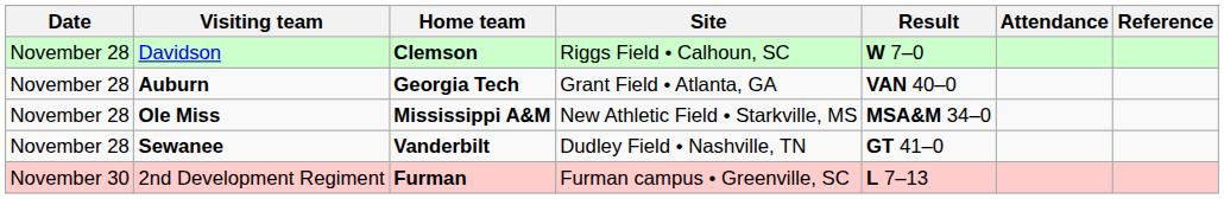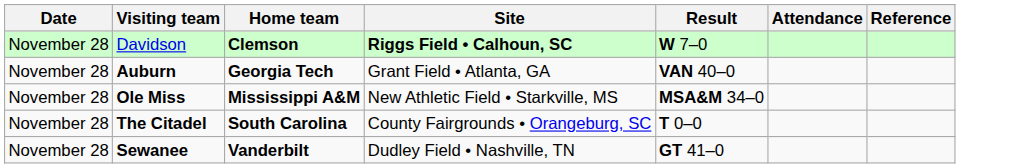 <table class="wikitable" style="font-size:95%;">
 <tr>
 <th>Date</th>
 <th>Visiting team</th>
 <th>Home team</th>
 <th>Site</th>
 <th>Result</th>
 <th>Attendance</th>
 <th class="unsortable">Reference</th>
 </tr>
 <tr bgcolor=ccffcc>
 <td>November 28</td>
 <td><a href='#'>Davidson</a></td>
 <td><strong>Clemson</strong></td>
-<td>Riggs Field • Calhoun, SC</td>
+<td><strong>Riggs Field • Calhoun, SC</strong></td>
 <td><strong>W</strong> 7–0</td>
 <td></td>
 <td></td>
 </tr>
 <tr bgcolor=>
 <td>November 28</td>
 <td><strong>Auburn</strong></td>
 <td><strong>Georgia Tech</strong></td>
 <td>Grant Field • Atlanta, GA</td>
 <td><strong>VAN</strong> 40–0</td>
 <td></td>
 <td></td>
 </tr>
 <tr bgcolor=>
 <td>November 28</td>
 <td><strong>Ole Miss</strong></td>
 <td><strong>Mississippi A&M</strong></td>
 <td>New Athletic Field • Starkville, MS</td>
 <td><strong>MSA&M</strong> 34–0</td>
 <td></td>
 <td></td>
 </tr>
 <tr bgcolor=>
 <td>November 28</td>
+<td><strong>The Citadel</strong></td>
+<td><strong>South Carolina</strong></td>
+<td>County Fairgrounds • <a href='#'>Orangeburg, SC</a></td>
+<td><strong>T</strong> 0–0</td>
+<td></td>
+<td></td>
+</tr>
+<tr bgcolor=>
+<td>November 28</td>
 <td><strong>Sewanee</strong></td>
 <td><strong>Vanderbilt</strong></td>
 <td>Dudley Field • Nashville, TN</td>
 <td><strong>GT</strong> 41–0</td>
 <td></td>
 <td></td>
 </tr>
-<tr bgcolor=ffcccc>
-<td>November 30</td>
-<td>2nd Development Regiment</td>
-<td><strong>Furman</strong></td>
-<td>Furman campus • Greenville, SC</td>
-<td><strong>L</strong> 7–13</td>
-<td></td>
-<td></td>
-</tr>
 </table>
